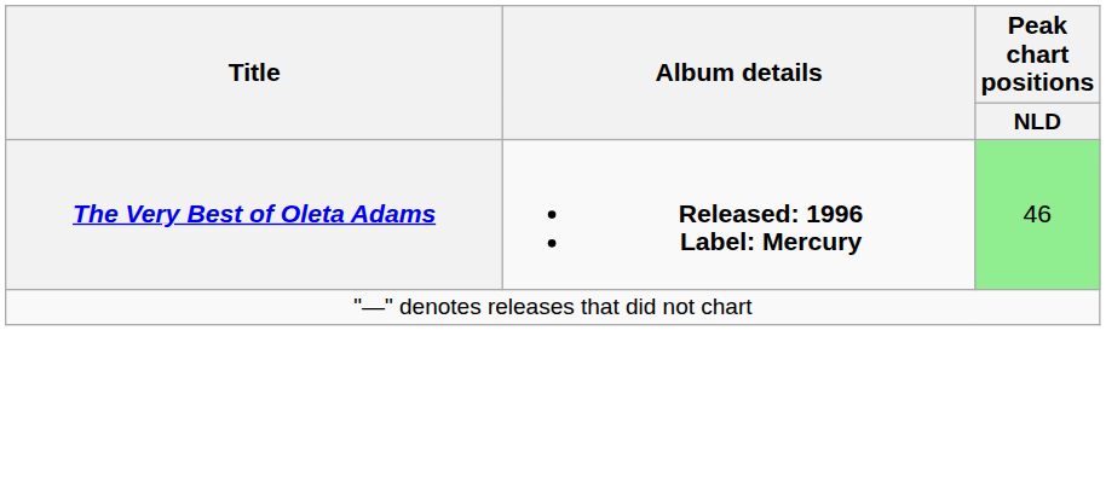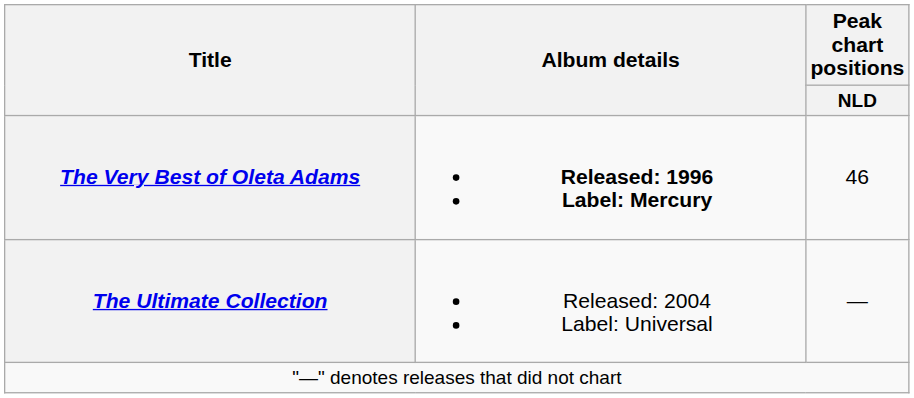 <table class="wikitable plainrowheaders" style="text-align:center;" border="1">
 <tr>
 <th scope="col" rowspan="2" style="width:19em;">Title</th>
 <th scope="col" rowspan="2" style="width:18em;">Album details</th>
 <th scope="col">Peak chart positions</th>
 </tr>
 <tr>
 <th scope="col" style="width:3em;font-size:90%;">NLD</th>
 </tr>
 <tr>
 <th scope="row"><em><a href='#'>The Very Best of Oleta Adams</a></em></th>
 <td><strong><br><ul><li>Released: 1996</li><li>Label: Mercury</li></ul></strong></td>
-<td style="background: lightgreen;">46</td>
+<td>46</td>
+</tr>
+<tr>
+<th scope="row"><em><a href='#'>The Ultimate Collection</a></em></th>
+<td><br><ul><li>Released: 2004</li><li>Label: Universal</li></ul></td>
+<td>—</td>
 </tr>
 <tr>
 <td colspan="3" style="font-size:90%;">"—" denotes releases that did not chart</td>
 </tr>
 </table>
